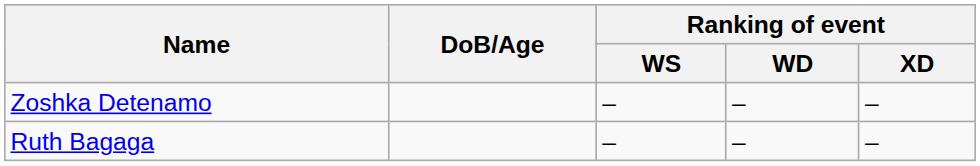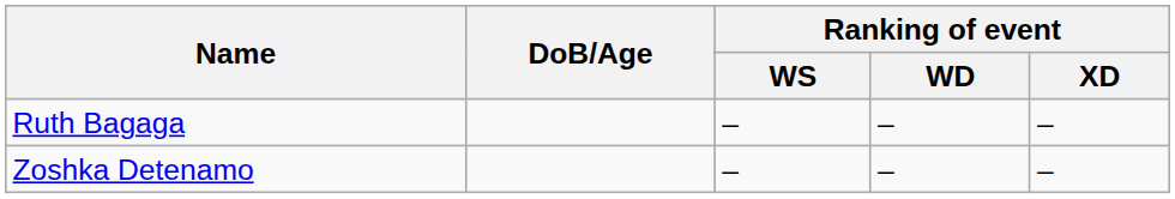 <table class="wikitable" style="width:600px; font-size:95%;">
 <tr>
 <th rowspan="2" align="left">Name</th>
 <th rowspan="2" align="left">DoB/Age</th>
 <th colspan="3" align="center">Ranking of event</th>
 </tr>
 <tr>
 <th align="center">WS</th>
 <th>WD</th>
 <th align="center">XD</th>
 </tr>
 <tr>
+<td><a href='#'>Ruth Bagaga</a></td>
+<td></td>
+<td>–</td>
+<td>–</td>
+<td>–</td>
+</tr>
+<tr>
 <td><a href='#'>Zoshka Detenamo</a></td>
 <td></td>
 <td>–</td>
 <td>–</td>
 <td>–</td>
 </tr>
-<tr>
-<td><a href='#'>Ruth Bagaga</a></td>
-<td></td>
-<td>–</td>
-<td>–</td>
-<td>–</td>
-</tr>
 </table>
